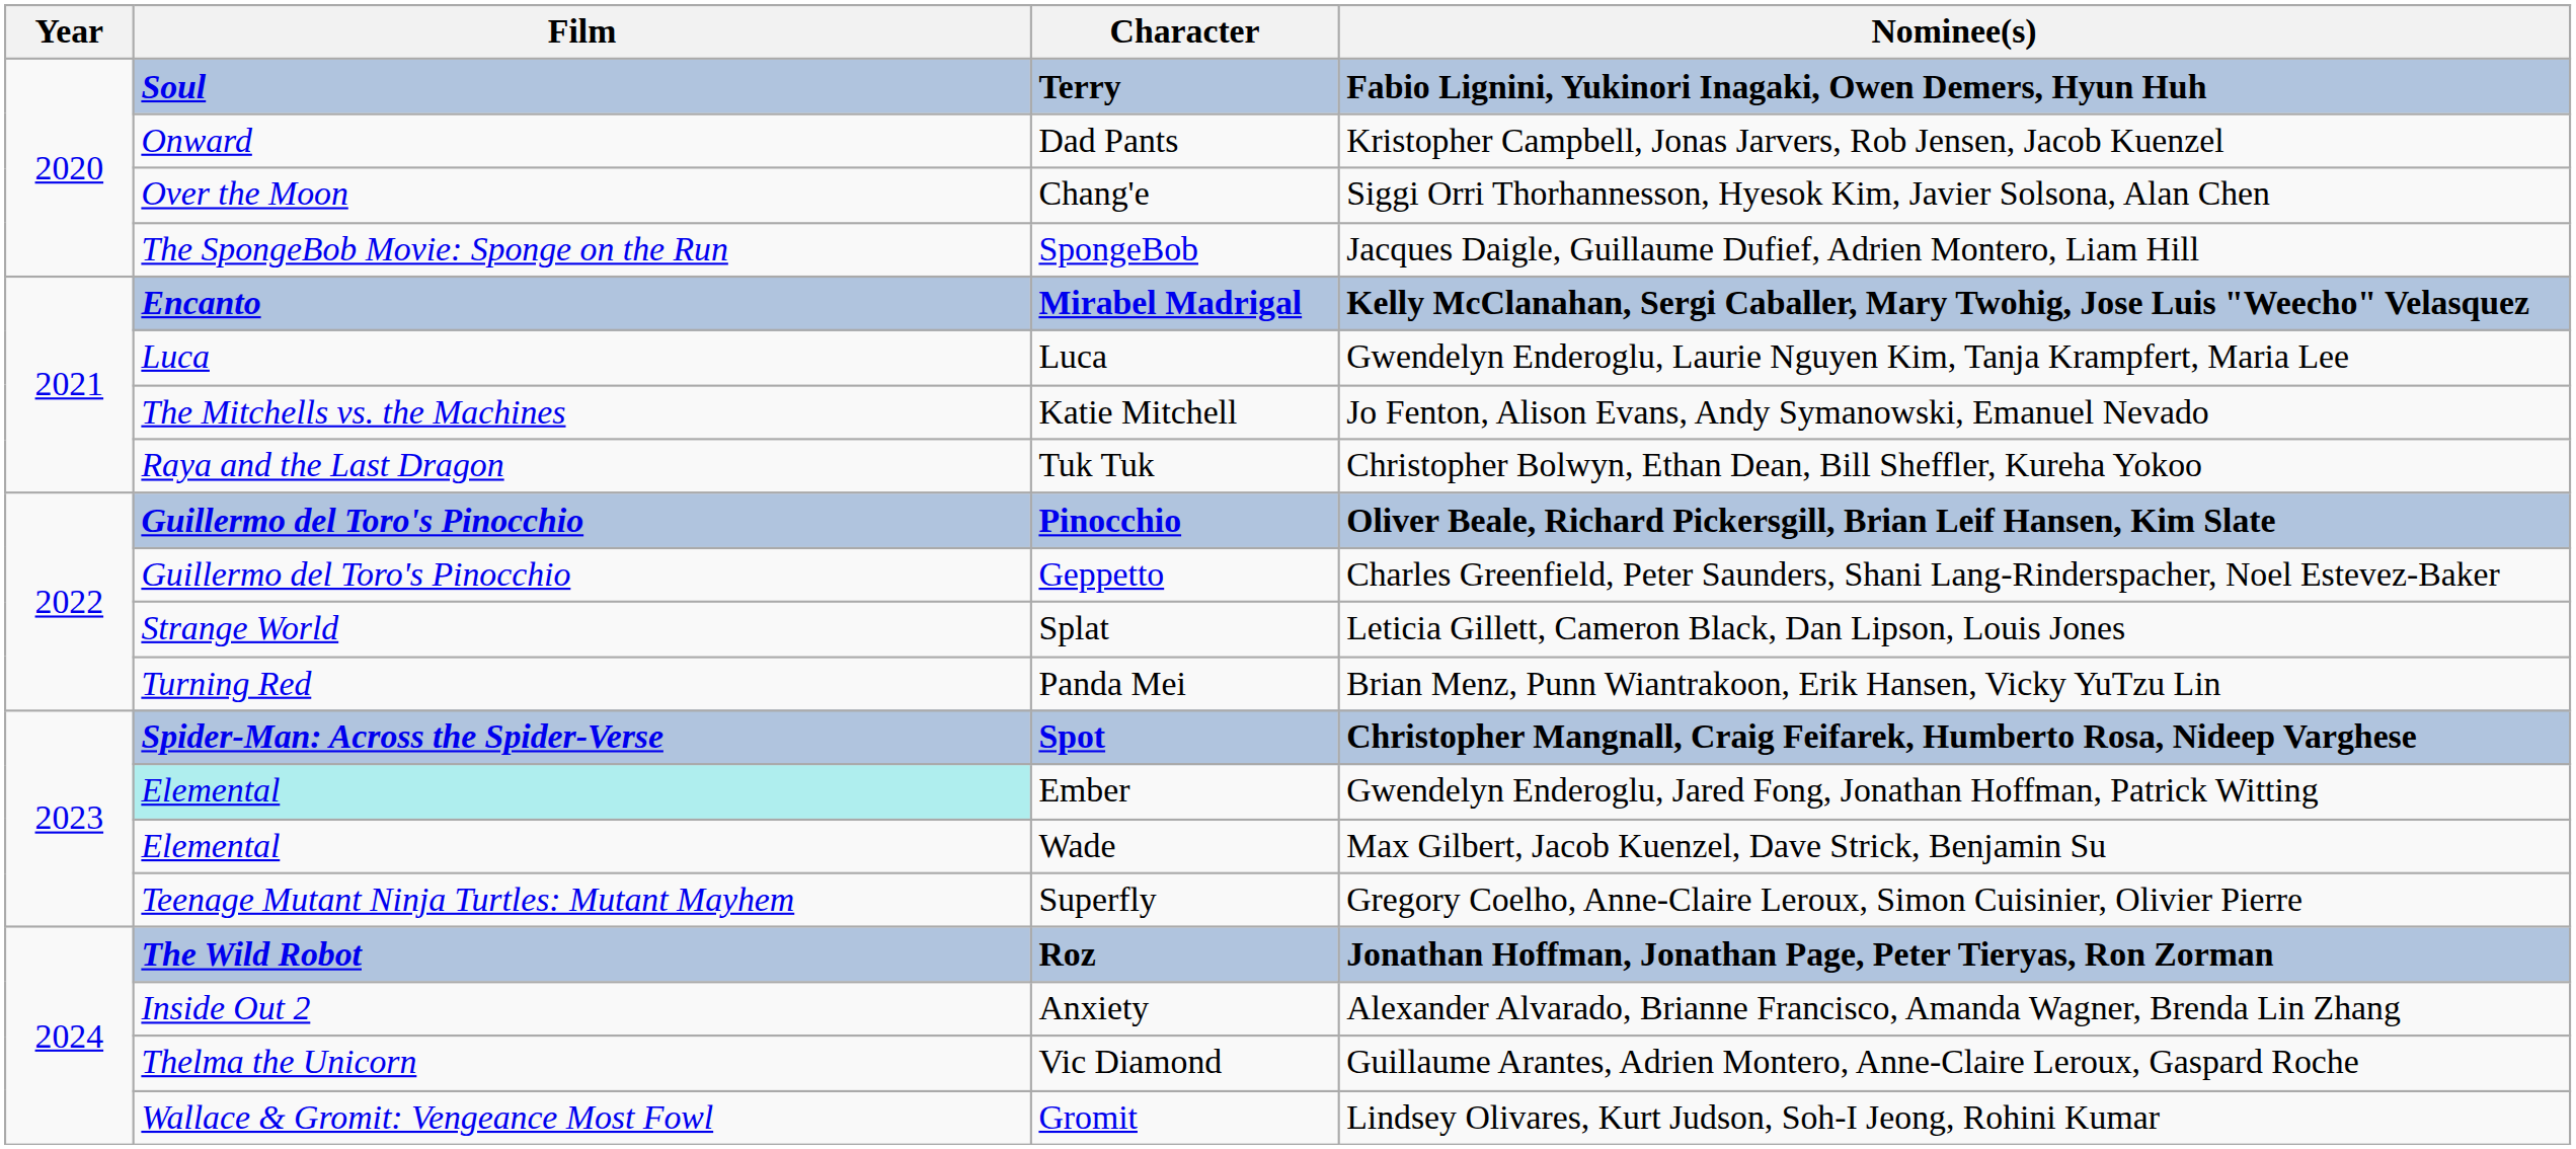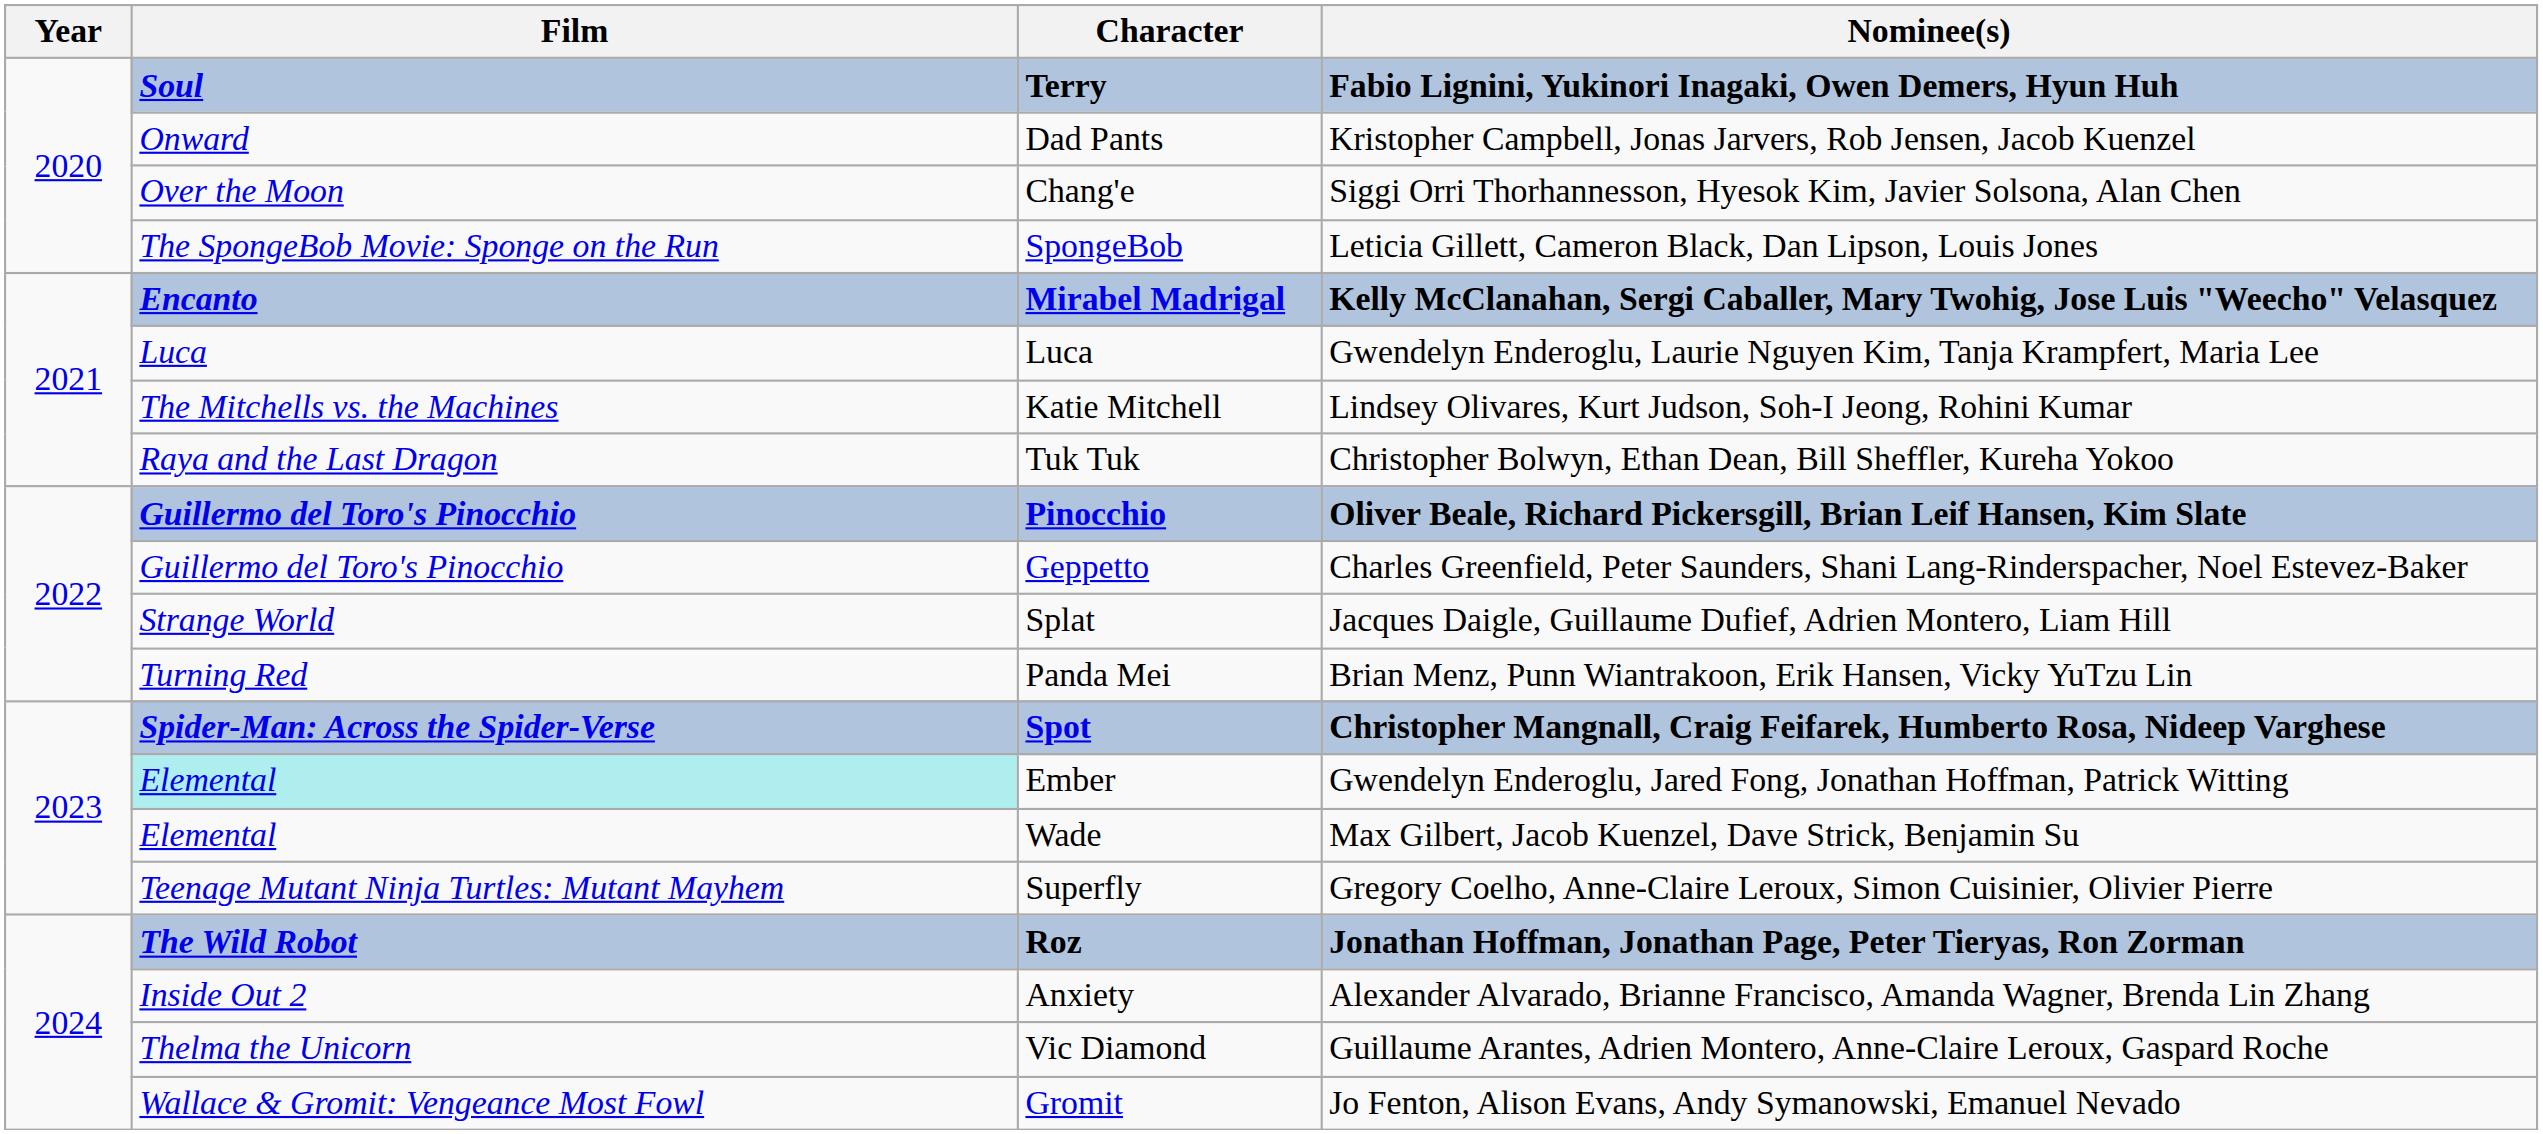 <table class="wikitable" width="95%" cellpadding="5">
 <tr>
 <th width="5%">Year</th>
 <th width="35%">Film</th>
 <th width="12%">Character</th>
 <th width="50%">Nominee(s)</th>
 </tr>
 <tr>
 <td rowspan="4" style="text-align:center;"><a href='#'>2020</a><br></td>
 <td style="background:#B0C4DE;"><strong><em><a href='#'>Soul</a></em></strong></td>
 <td style="background:#B0C4DE;"><strong>Terry</strong></td>
 <td style="background:#B0C4DE;"><strong>Fabio Lignini, Yukinori Inagaki, Owen Demers, Hyun Huh</strong></td>
 </tr>
 <tr>
 <td><em><a href='#'>Onward</a></em></td>
 <td>Dad Pants</td>
 <td>Kristopher Campbell, Jonas Jarvers, Rob Jensen, Jacob Kuenzel</td>
 </tr>
 <tr>
 <td><em><a href='#'>Over the Moon</a></em></td>
 <td>Chang'e</td>
 <td>Siggi Orri Thorhannesson, Hyesok Kim, Javier Solsona, Alan Chen</td>
 </tr>
 <tr>
 <td><em><a href='#'>The SpongeBob Movie: Sponge on the Run</a></em></td>
 <td><a href='#'>SpongeBob</a></td>
-<td>Jacques Daigle, Guillaume Dufief, Adrien Montero, Liam Hill</td>
+<td>Leticia Gillett, Cameron Black, Dan Lipson, Louis Jones</td>
 </tr>
 <tr>
 <td rowspan="4" style="text-align:center;"><a href='#'>2021</a><br></td>
 <td style="background:#B0C4DE;"><strong><em><a href='#'>Encanto</a></em></strong></td>
 <td style="background:#B0C4DE;"><strong><a href='#'>Mirabel Madrigal</a></strong></td>
 <td style="background:#B0C4DE;"><strong>Kelly McClanahan, Sergi Caballer, Mary Twohig, Jose Luis "Weecho" Velasquez</strong></td>
 </tr>
 <tr>
 <td><em><a href='#'>Luca</a></em></td>
 <td>Luca</td>
 <td>Gwendelyn Enderoglu, Laurie Nguyen Kim, Tanja Krampfert, Maria Lee</td>
 </tr>
 <tr>
 <td><em><a href='#'>The Mitchells vs. the Machines</a></em></td>
 <td>Katie Mitchell</td>
-<td>Jo Fenton, Alison Evans, Andy Symanowski, Emanuel Nevado</td>
+<td>Lindsey Olivares, Kurt Judson, Soh-I Jeong, Rohini Kumar</td>
 </tr>
 <tr>
 <td><em><a href='#'>Raya and the Last Dragon</a></em></td>
 <td>Tuk Tuk</td>
 <td>Christopher Bolwyn, Ethan Dean, Bill Sheffler, Kureha Yokoo</td>
 </tr>
 <tr>
 <td rowspan="4" style="text-align:center;"><a href='#'>2022</a><br></td>
 <td style="background:#B0C4DE;"><strong><em><a href='#'>Guillermo del Toro's Pinocchio</a></em></strong></td>
 <td style="background:#B0C4DE;"><strong><a href='#'>Pinocchio</a></strong></td>
 <td style="background:#B0C4DE;"><strong>Oliver Beale, Richard Pickersgill, Brian Leif Hansen, Kim Slate</strong></td>
 </tr>
 <tr>
 <td><em><a href='#'>Guillermo del Toro's Pinocchio</a></em></td>
 <td><a href='#'>Geppetto</a></td>
 <td>Charles Greenfield, Peter Saunders, Shani Lang-Rinderspacher, Noel Estevez-Baker</td>
 </tr>
 <tr>
 <td><em><a href='#'>Strange World</a></em></td>
 <td>Splat</td>
-<td>Leticia Gillett, Cameron Black, Dan Lipson, Louis Jones</td>
+<td>Jacques Daigle, Guillaume Dufief, Adrien Montero, Liam Hill</td>
 </tr>
 <tr>
 <td><em><a href='#'>Turning Red</a></em></td>
 <td>Panda Mei</td>
 <td>Brian Menz, Punn Wiantrakoon, Erik Hansen, Vicky YuTzu Lin</td>
 </tr>
 <tr>
 <td rowspan="4" style="text-align:center;"><a href='#'>2023</a><br></td>
 <td style="background:#B0C4DE;"><strong><em><a href='#'>Spider-Man: Across the Spider-Verse</a></em></strong></td>
 <td style="background:#B0C4DE;"><strong><a href='#'> Spot</a></strong></td>
 <td style="background:#B0C4DE;"><strong>Christopher Mangnall, Craig Feifarek, Humberto Rosa, Nideep Varghese</strong></td>
 </tr>
 <tr>
 <td style="background: paleturquoise;"><em><a href='#'>Elemental</a></em></td>
 <td>Ember</td>
 <td>Gwendelyn Enderoglu, Jared Fong, Jonathan Hoffman, Patrick Witting</td>
 </tr>
 <tr>
 <td><em><a href='#'>Elemental</a></em></td>
 <td>Wade</td>
 <td>Max Gilbert, Jacob Kuenzel, Dave Strick, Benjamin Su</td>
 </tr>
 <tr>
 <td><em><a href='#'>Teenage Mutant Ninja Turtles: Mutant Mayhem</a></em></td>
 <td>Superfly</td>
 <td>Gregory Coelho, Anne-Claire Leroux, Simon Cuisinier, Olivier Pierre</td>
 </tr>
 <tr>
 <td rowspan="4" style="text-align:center;"><a href='#'>2024</a><br></td>
 <td style="background:#B0C4DE;"><strong><em><a href='#'>The Wild Robot</a></em></strong></td>
 <td style="background:#B0C4DE;"><strong>Roz</strong></td>
 <td style="background:#B0C4DE;"><strong>Jonathan Hoffman, Jonathan Page, Peter Tieryas, Ron Zorman</strong></td>
 </tr>
 <tr>
 <td><em><a href='#'>Inside Out 2</a></em></td>
 <td>Anxiety</td>
 <td>Alexander Alvarado, Brianne Francisco, Amanda Wagner, Brenda Lin Zhang</td>
 </tr>
 <tr>
 <td><em><a href='#'>Thelma the Unicorn</a></em></td>
 <td>Vic Diamond</td>
 <td>Guillaume Arantes, Adrien Montero, Anne-Claire Leroux, Gaspard Roche</td>
 </tr>
 <tr>
 <td><em><a href='#'>Wallace & Gromit: Vengeance Most Fowl</a></em></td>
 <td><a href='#'>Gromit</a></td>
-<td>Lindsey Olivares, Kurt Judson, Soh-I Jeong, Rohini Kumar</td>
+<td>Jo Fenton, Alison Evans, Andy Symanowski, Emanuel Nevado</td>
 </tr>
 </table>
